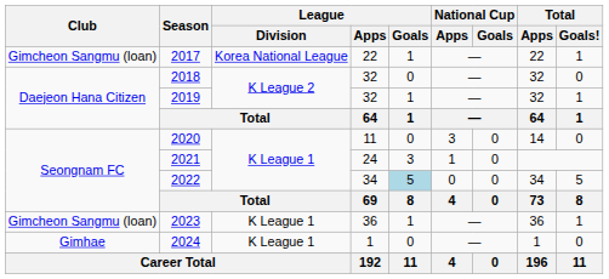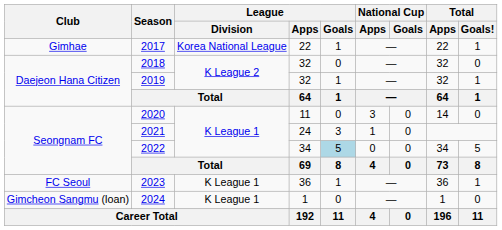 <table class="wikitable" style="text-align:center">
 <tr>
 <th rowspan="2">Club</th>
 <th rowspan="2">Season</th>
 <th colspan="3">League</th>
 <th colspan="2">National Cup</th>
 <th colspan="2">Total</th>
 </tr>
 <tr>
 <th>Division</th>
 <th>Apps</th>
 <th>Goals</th>
 <th>Apps</th>
 <th>Goals</th>
 <th>Apps</th>
 <th>Goals!</th>
 </tr>
 <tr>
-<td><a href='#'>Gimcheon Sangmu</a> (loan)</td>
+<td><a href='#'>Gimhae</a></td>
 <td><a href='#'>2017</a></td>
 <td><a href='#'>Korea National League</a></td>
 <td>22</td>
 <td>1</td>
 <td colspan="2">—</td>
 <td>22</td>
 <td>1</td>
 </tr>
 <tr>
 <td rowspan="3"><a href='#'>Daejeon Hana Citizen</a></td>
 <td><a href='#'>2018</a></td>
 <td rowspan="2"><a href='#'>K League 2</a></td>
 <td>32</td>
 <td>0</td>
 <td colspan="2">—</td>
 <td>32</td>
 <td>0</td>
 </tr>
 <tr>
 <td><a href='#'>2019</a></td>
 <td>32</td>
 <td>1</td>
 <td colspan="2">—</td>
 <td>32</td>
 <td>1</td>
 </tr>
 <tr>
 <th colspan="2">Total</th>
 <th>64</th>
 <th>1</th>
 <th colspan="2">—</th>
 <th>64</th>
 <th>1</th>
 </tr>
 <tr>
 <td rowspan="4"><a href='#'>Seongnam FC</a></td>
 <td><a href='#'>2020</a></td>
 <td rowspan="3"><a href='#'>K League 1</a></td>
 <td>11</td>
 <td>0</td>
 <td>3</td>
 <td>0</td>
 <td>14</td>
 <td>0</td>
 </tr>
 <tr>
 <td><a href='#'>2021</a></td>
 <td>24</td>
 <td>3</td>
 <td>1</td>
 <td>0</td>
 </tr>
 <tr>
 <td><a href='#'>2022</a></td>
 <td>34</td>
 <td style="background: lightblue;">5</td>
 <td>0</td>
 <td>0</td>
 <td>34</td>
 <td>5</td>
 </tr>
 <tr>
 <th colspan="2">Total</th>
 <th>69</th>
 <th>8</th>
 <th>4</th>
 <th>0</th>
 <th>73</th>
 <th>8</th>
 </tr>
 <tr>
-<td><a href='#'>Gimcheon Sangmu</a> (loan)</td>
+<td><a href='#'>FC Seoul</a></td>
 <td><a href='#'>2023</a></td>
 <td>K League 1</td>
 <td>36</td>
 <td>1</td>
 <td colspan="2">—</td>
 <td>36</td>
 <td>1</td>
 </tr>
 <tr>
-<td><a href='#'>Gimhae</a></td>
+<td><a href='#'>Gimcheon Sangmu</a> (loan)</td>
 <td><a href='#'>2024</a></td>
 <td>K League 1</td>
 <td>1</td>
 <td>0</td>
 <td colspan="2">—</td>
 <td>1</td>
 <td>0</td>
 </tr>
 <tr>
 <th colspan="3">Career Total</th>
 <th>192</th>
 <th>11</th>
 <th>4</th>
 <th>0</th>
 <th>196</th>
 <th>11</th>
 </tr>
 </table>
